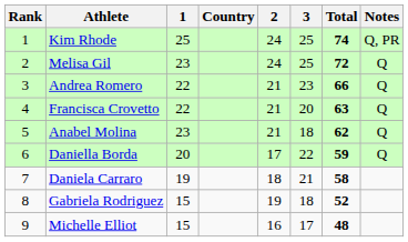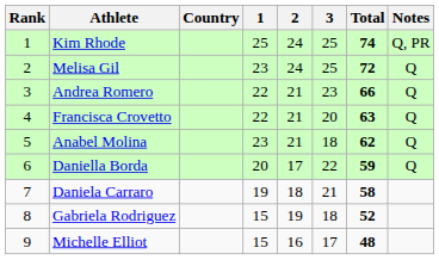 <table class="wikitable sortable" style="text-align:center">
 <tr>
 <th>Rank</th>
 <th>Athlete</th>
+<th>Country</th>
 <th class="unsortable" style="width: 28px">1</th>
-<th>Country</th>
 <th class="unsortable" style="width: 28px">2</th>
 <th class="unsortable" style="width: 28px">3</th>
 <th>Total</th>
 <th class="unsortable">Notes</th>
 </tr>
 <tr bgcolor=#ccffc>
 <td>1</td>
 <td align=left><a href='#'>Kim Rhode</a></td>
+<td align=left></td>
 <td>25</td>
-<td align=left></td>
 <td>24</td>
 <td>25</td>
 <td><strong>74</strong></td>
 <td>Q, PR</td>
 </tr>
 <tr bgcolor=#ccffc>
 <td>2</td>
 <td align=left><a href='#'>Melisa Gil</a></td>
+<td align=left></td>
 <td>23</td>
-<td align=left></td>
 <td>24</td>
 <td>25</td>
 <td><strong>72</strong></td>
 <td>Q</td>
 </tr>
 <tr bgcolor=#ccffc>
 <td>3</td>
 <td align=left><a href='#'>Andrea Romero</a></td>
+<td align=left></td>
 <td>22</td>
-<td align=left></td>
 <td>21</td>
 <td>23</td>
 <td><strong>66</strong></td>
 <td>Q</td>
 </tr>
 <tr bgcolor=#ccffc>
 <td>4</td>
 <td align=left><a href='#'>Francisca Crovetto</a></td>
+<td align=left></td>
 <td>22</td>
-<td align=left></td>
 <td>21</td>
 <td>20</td>
 <td><strong>63</strong></td>
 <td>Q</td>
 </tr>
 <tr bgcolor=#ccffc>
 <td>5</td>
 <td align=left><a href='#'>Anabel Molina</a></td>
+<td align=left></td>
 <td>23</td>
-<td align=left></td>
 <td>21</td>
 <td>18</td>
 <td><strong>62</strong></td>
 <td>Q</td>
 </tr>
 <tr bgcolor=#ccffc>
 <td>6</td>
 <td align=left><a href='#'>Daniella Borda</a></td>
+<td align=left></td>
 <td>20</td>
-<td align=left></td>
 <td>17</td>
 <td>22</td>
 <td><strong>59</strong></td>
 <td>Q</td>
 </tr>
 <tr>
 <td>7</td>
 <td align=left><a href='#'>Daniela Carraro</a></td>
+<td align=left></td>
 <td>19</td>
-<td align=left></td>
 <td>18</td>
 <td>21</td>
 <td><strong>58</strong></td>
 <td></td>
 </tr>
 <tr>
 <td>8</td>
 <td align=left><a href='#'>Gabriela Rodriguez</a></td>
+<td align=left></td>
 <td>15</td>
-<td align=left></td>
 <td>19</td>
 <td>18</td>
 <td><strong>52</strong></td>
 <td></td>
 </tr>
 <tr>
 <td>9</td>
 <td align=left><a href='#'>Michelle Elliot</a></td>
+<td align=left></td>
 <td>15</td>
-<td align=left></td>
 <td>16</td>
 <td>17</td>
 <td><strong>48</strong></td>
 <td></td>
 </tr>
 </table>
